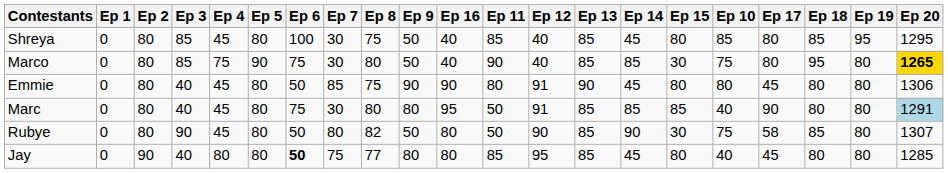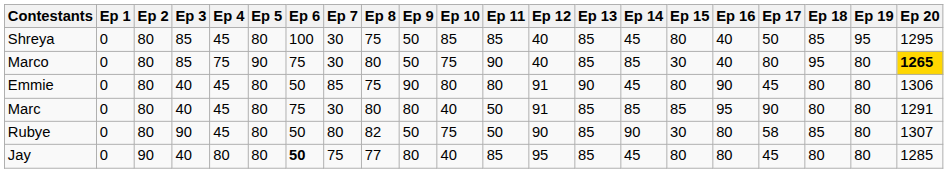 <table class="wikitable">
 <tr>
 <th>Contestants</th>
 <th>Ep 1</th>
 <th>Ep 2</th>
 <th>Ep 3</th>
 <th>Ep 4</th>
 <th>Ep 5</th>
 <th>Ep 6</th>
 <th>Ep 7</th>
 <th>Ep 8</th>
 <th>Ep 9</th>
-<th>Ep 16</th>
+<th>Ep 10</th>
 <th>Ep 11</th>
 <th>Ep 12</th>
 <th>Ep 13</th>
 <th>Ep 14</th>
 <th>Ep 15</th>
-<th>Ep 10</th>
+<th>Ep 16</th>
 <th>Ep 17</th>
 <th>Ep 18</th>
 <th>Ep 19</th>
 <th>Ep 20</th>
 </tr>
 <tr>
 <td>Shreya</td>
 <td>0</td>
 <td>80</td>
 <td>85</td>
 <td>45</td>
 <td>80</td>
 <td><span>100</span></td>
 <td><span>30</span></td>
 <td>75</td>
 <td><span>50</span></td>
-<td><span>40</span></td>
+<td><span>85</span></td>
 <td>85</td>
 <td><span>40</span></td>
 <td>85</td>
 <td><span>45</span></td>
 <td>80</td>
-<td><span>85</span></td>
-<td>80</td>
+<td><span>40</span></td>
+<td>50</td>
 <td>85</td>
 <td><span>95</span></td>
 <td>1295</td>
 </tr>
 <tr>
 <td>Marco</td>
 <td>0</td>
 <td>80</td>
 <td>85</td>
 <td>75</td>
 <td><span>90</span></td>
 <td>75</td>
 <td><span>30</span></td>
 <td>80</td>
 <td><span>50</span></td>
-<td><span>40</span></td>
+<td>75</td>
 <td><span>90</span></td>
 <td><span>40</span></td>
 <td>85</td>
 <td>85</td>
 <td><span>30</span></td>
-<td>75</td>
+<td><span>40</span></td>
 <td>80</td>
 <td><span>95</span></td>
 <td>80</td>
 <td style="background:gold"><strong>1265</strong></td>
 </tr>
 <tr>
 <td>Emmie</td>
 <td>0</td>
 <td>80</td>
 <td><span>40</span></td>
 <td><span>45</span></td>
 <td>80</td>
 <td><span>50</span></td>
 <td><span>85</span></td>
 <td>75</td>
 <td><span>90</span></td>
-<td>90</td>
+<td>80</td>
 <td>80</td>
 <td>91</td>
 <td><span>90</span></td>
 <td><span>45</span></td>
 <td>80</td>
-<td>80</td>
+<td>90</td>
 <td><span>45</span></td>
 <td>80</td>
 <td>80</td>
 <td>1306</td>
 </tr>
 <tr>
 <td>Marc</td>
 <td>0</td>
 <td>80</td>
 <td><span>40</span></td>
 <td><span>45</span></td>
 <td>80</td>
 <td>75</td>
 <td><span>30</span></td>
 <td>80</td>
 <td>80</td>
-<td><span>95</span></td>
+<td><span>40</span></td>
 <td><span>50</span></td>
 <td>91</td>
 <td>85</td>
 <td>85</td>
 <td><span>85</span></td>
-<td><span>40</span></td>
+<td><span>95</span></td>
 <td><span>90</span></td>
 <td>80</td>
 <td>80</td>
-<td style="background: lightblue;">1291</td>
+<td>1291</td>
 </tr>
 <tr>
 <td>Rubye</td>
 <td>0</td>
 <td>80</td>
 <td><span>90</span></td>
 <td><span>45</span></td>
 <td>80</td>
 <td><span>50</span></td>
 <td>80</td>
 <td><span>82</span></td>
 <td><span>50</span></td>
-<td>80</td>
+<td>75</td>
 <td><span>50</span></td>
 <td>90</td>
 <td>85</td>
 <td><span>90</span></td>
 <td><span>30</span></td>
-<td>75</td>
+<td>80</td>
 <td>58</td>
 <td>85</td>
 <td>80</td>
 <td>1307</td>
 </tr>
 <tr>
 <td>Jay</td>
 <td>0</td>
 <td><span>90</span></td>
 <td><span>40</span></td>
 <td><span>80</span></td>
 <td>80</td>
 <td><strong><span>50</span></strong></td>
 <td>75</td>
 <td>77</td>
 <td>80</td>
-<td>80</td>
+<td><span>40</span></td>
 <td>85</td>
 <td><span>95</span></td>
 <td>85</td>
 <td><span>45</span></td>
 <td>80</td>
-<td><span>40</span></td>
+<td>80</td>
 <td><span>45</span></td>
 <td>80</td>
 <td>80</td>
 <td>1285</td>
 </tr>
 </table>
